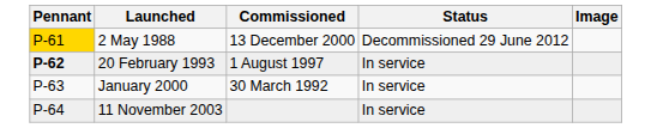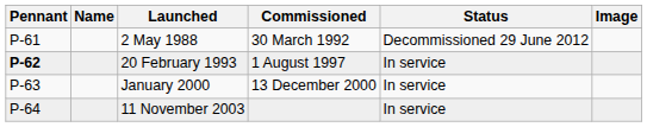 <table class="wikitable" style="margin:1em auto;">
 <tr>
 <th>Pennant</th>
+<th>Name</th>
 <th>Launched</th>
 <th>Commissioned</th>
 <th>Status</th>
 <th>Image</th>
 </tr>
 <tr>
-<td style="background: gold;">P-61</td>
+<td>P-61</td>
+<td></td>
 <td>2 May 1988</td>
-<td>13 December 2000</td>
+<td>30 March 1992</td>
 <td>Decommissioned 29 June 2012</td>
 <td></td>
 </tr>
 <tr bgcolor="#EFEFEF">
 <td><strong>P-62</strong></td>
+<td></td>
 <td>20 February 1993</td>
 <td>1 August 1997</td>
 <td>In service</td>
 <td></td>
 </tr>
 <tr>
 <td>P-63</td>
+<td></td>
 <td>January 2000</td>
-<td>30 March 1992</td>
+<td>13 December 2000</td>
 <td>In service</td>
 <td></td>
 </tr>
 <tr bgcolor="#EFEFEF">
 <td>P-64</td>
+<td></td>
 <td>11 November 2003</td>
 <td></td>
 <td>In service</td>
 <td></td>
 </tr>
 </table>
